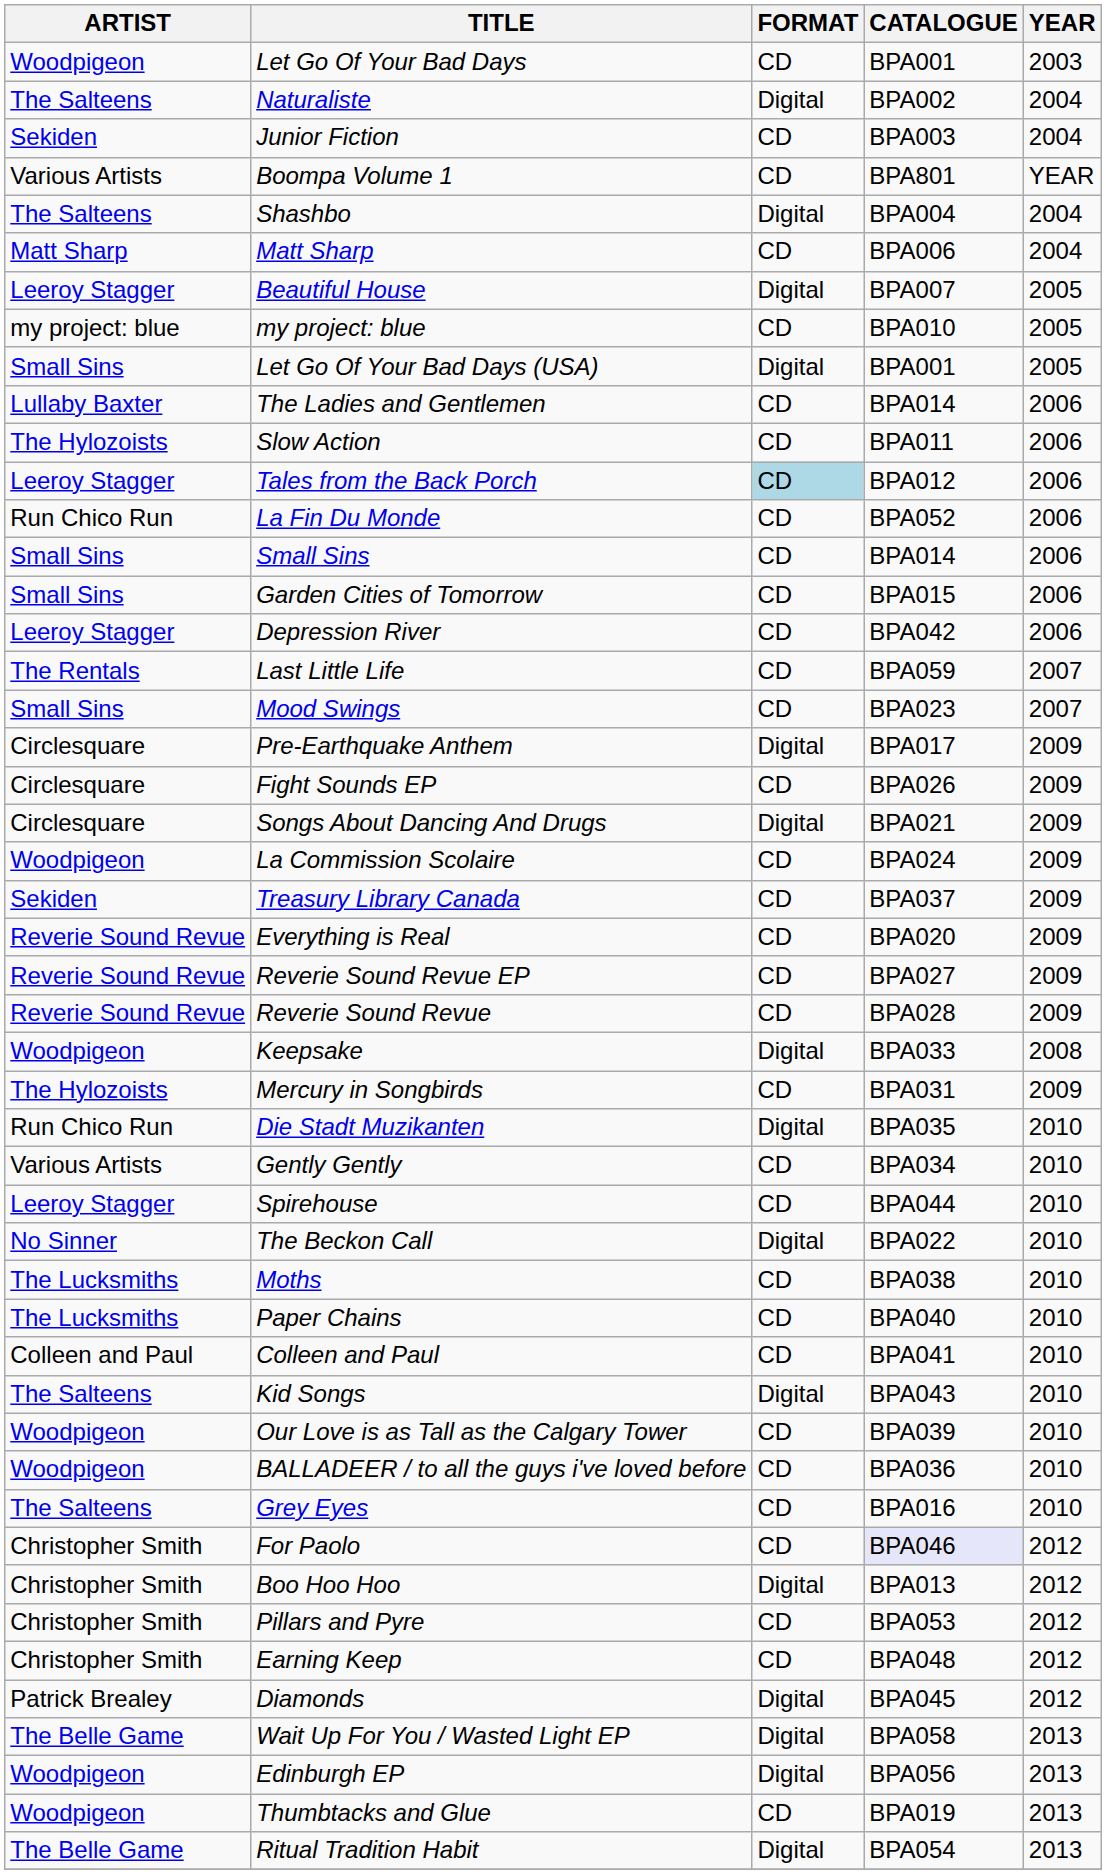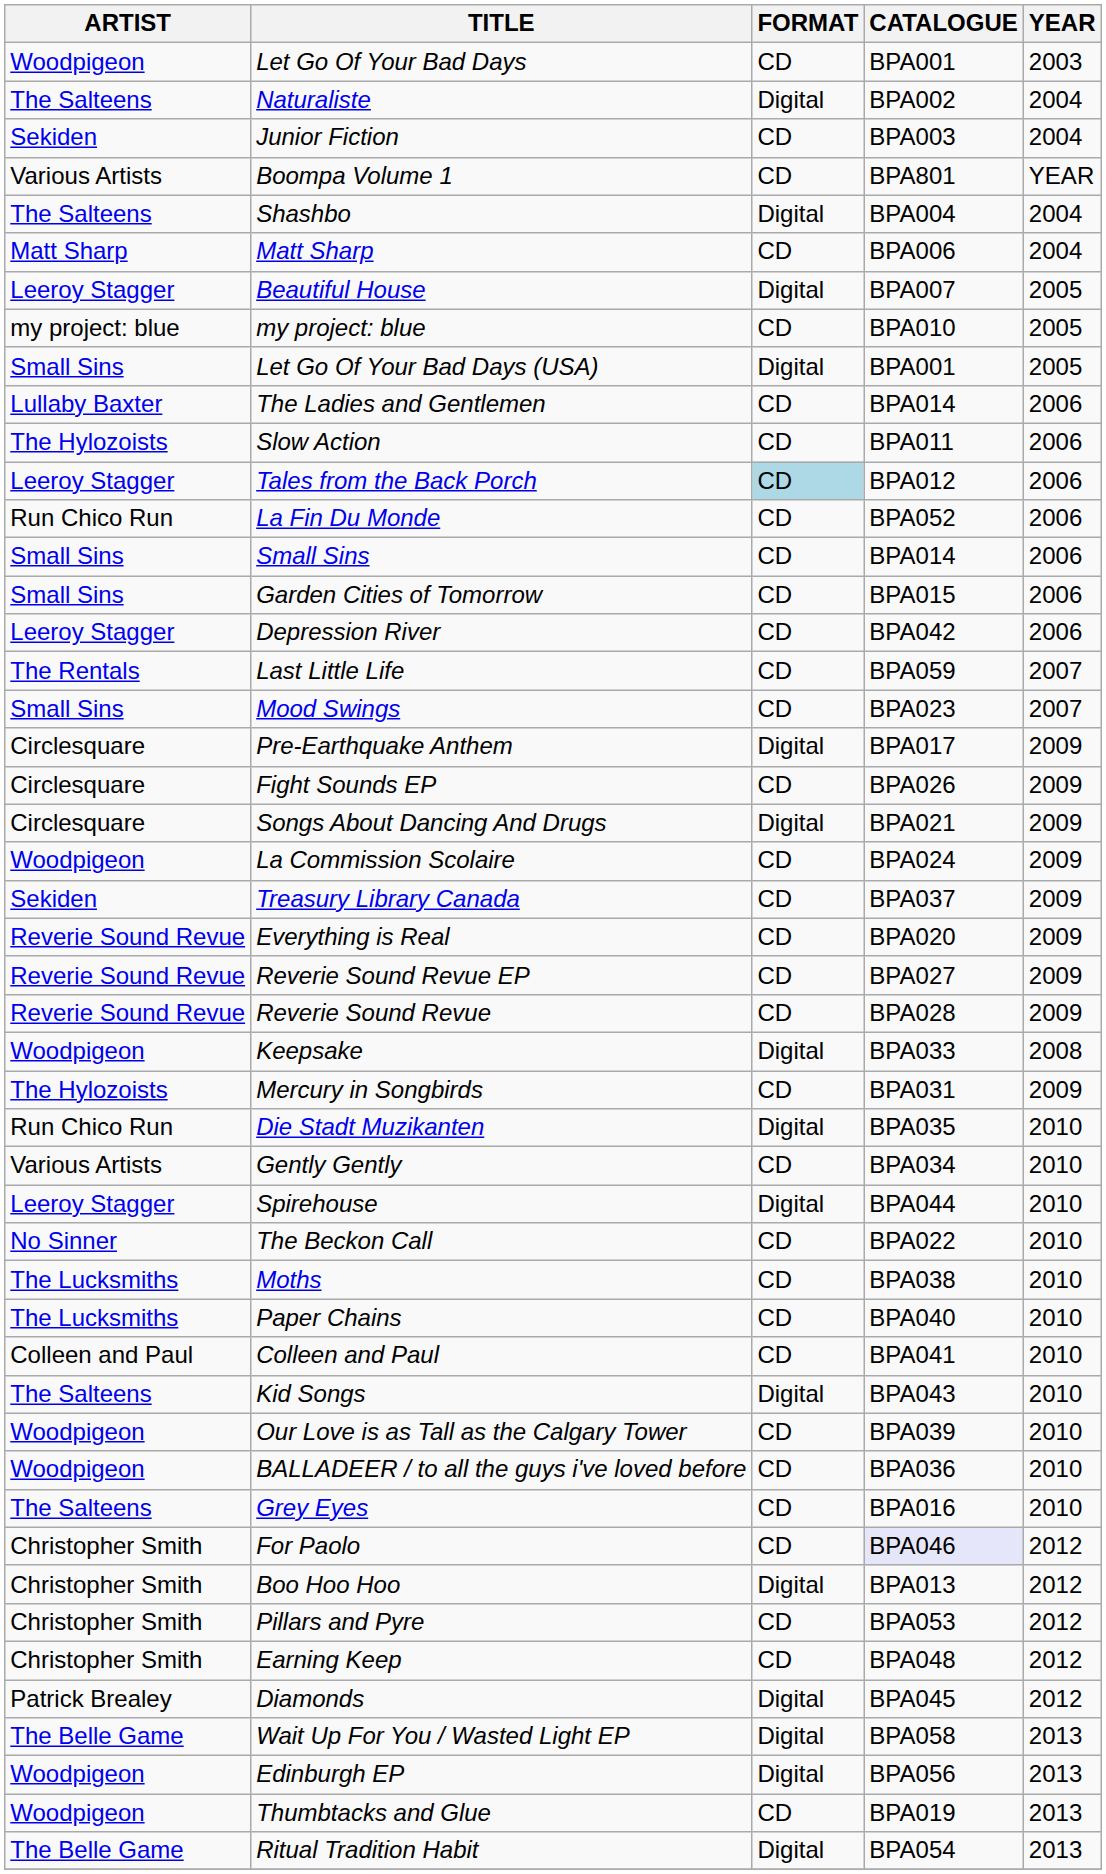 <table class="wikitable">
 <tr>
 <th>ARTIST</th>
 <th>TITLE</th>
 <th>FORMAT</th>
 <th>CATALOGUE</th>
 <th>YEAR</th>
 </tr>
 <tr>
 <td><a href='#'>Woodpigeon</a></td>
 <td><em>Let Go Of Your Bad Days</em></td>
 <td>CD</td>
 <td>BPA001</td>
 <td>2003</td>
 </tr>
 <tr>
 <td><a href='#'>The Salteens</a></td>
 <td><em><a href='#'>Naturaliste</a></em></td>
 <td>Digital</td>
 <td>BPA002</td>
 <td>2004</td>
 </tr>
 <tr>
 <td><a href='#'>Sekiden</a></td>
 <td><em>Junior Fiction</em></td>
 <td>CD</td>
 <td>BPA003</td>
 <td>2004</td>
 </tr>
 <tr>
 <td>Various Artists</td>
 <td><em>Boompa Volume 1</em></td>
 <td>CD</td>
 <td>BPA801</td>
 <td>YEAR</td>
 </tr>
 <tr>
 <td><a href='#'>The Salteens</a></td>
 <td><em>Shashbo</em></td>
 <td>Digital</td>
 <td>BPA004</td>
 <td>2004</td>
 </tr>
 <tr>
 <td><a href='#'>Matt Sharp</a></td>
 <td><em><a href='#'>Matt Sharp</a></em></td>
 <td>CD</td>
 <td>BPA006</td>
 <td>2004</td>
 </tr>
 <tr>
 <td><a href='#'>Leeroy Stagger</a></td>
 <td><em><a href='#'>Beautiful House</a></em></td>
 <td>Digital</td>
 <td>BPA007</td>
 <td>2005</td>
 </tr>
 <tr>
 <td>my project: blue</td>
 <td><em>my project: blue</em></td>
 <td>CD</td>
 <td>BPA010</td>
 <td>2005</td>
 </tr>
 <tr>
 <td><a href='#'>Small Sins</a></td>
 <td><em>Let Go Of Your Bad Days (USA)</em></td>
 <td>Digital</td>
 <td>BPA001</td>
 <td>2005</td>
 </tr>
 <tr>
 <td><a href='#'>Lullaby Baxter</a></td>
 <td><em>The Ladies and Gentlemen</em></td>
 <td>CD</td>
 <td>BPA014</td>
 <td>2006</td>
 </tr>
 <tr>
 <td><a href='#'>The Hylozoists</a></td>
 <td><em>Slow Action</em></td>
 <td>CD</td>
 <td>BPA011</td>
 <td>2006</td>
 </tr>
 <tr>
 <td><a href='#'>Leeroy Stagger</a></td>
 <td><em><a href='#'>Tales from the Back Porch</a></em></td>
 <td style="background: lightblue;">CD</td>
 <td>BPA012</td>
 <td>2006</td>
 </tr>
 <tr>
 <td>Run Chico Run</td>
 <td><em><a href='#'>La Fin Du Monde</a></em></td>
 <td>CD</td>
 <td>BPA052</td>
 <td>2006</td>
 </tr>
 <tr>
 <td><a href='#'>Small Sins</a></td>
 <td><em><a href='#'>Small Sins</a></em></td>
 <td>CD</td>
 <td>BPA014</td>
 <td>2006</td>
 </tr>
 <tr>
 <td><a href='#'>Small Sins</a></td>
 <td><em>Garden Cities of Tomorrow</em></td>
 <td>CD</td>
 <td>BPA015</td>
 <td>2006</td>
 </tr>
 <tr>
 <td><a href='#'>Leeroy Stagger</a></td>
 <td><em>Depression River</em></td>
 <td>CD</td>
 <td>BPA042</td>
 <td>2006</td>
 </tr>
 <tr>
 <td><a href='#'>The Rentals</a></td>
 <td><em>Last Little Life</em></td>
 <td>CD</td>
 <td>BPA059</td>
 <td>2007</td>
 </tr>
 <tr>
 <td><a href='#'>Small Sins</a></td>
 <td><em><a href='#'>Mood Swings</a></em></td>
 <td>CD</td>
 <td>BPA023</td>
 <td>2007</td>
 </tr>
 <tr>
 <td>Circlesquare</td>
 <td><em>Pre-Earthquake Anthem</em></td>
 <td>Digital</td>
 <td>BPA017</td>
 <td>2009</td>
 </tr>
 <tr>
 <td>Circlesquare</td>
 <td><em>Fight Sounds EP</em></td>
 <td>CD</td>
 <td>BPA026</td>
 <td>2009</td>
 </tr>
 <tr>
 <td>Circlesquare</td>
 <td><em>Songs About Dancing And Drugs</em></td>
 <td>Digital</td>
 <td>BPA021</td>
 <td>2009</td>
 </tr>
 <tr>
 <td><a href='#'>Woodpigeon</a></td>
 <td><em>La Commission Scolaire</em></td>
 <td>CD</td>
 <td>BPA024</td>
 <td>2009</td>
 </tr>
 <tr>
 <td><a href='#'>Sekiden</a></td>
 <td><em><a href='#'>Treasury Library Canada</a></em></td>
 <td>CD</td>
 <td>BPA037</td>
 <td>2009</td>
 </tr>
 <tr>
 <td><a href='#'>Reverie Sound Revue</a></td>
 <td><em>Everything is Real</em></td>
 <td>CD</td>
 <td>BPA020</td>
 <td>2009</td>
 </tr>
 <tr>
 <td><a href='#'>Reverie Sound Revue</a></td>
 <td><em>Reverie Sound Revue EP</em></td>
 <td>CD</td>
 <td>BPA027</td>
 <td>2009</td>
 </tr>
 <tr>
 <td><a href='#'>Reverie Sound Revue</a></td>
 <td><em>Reverie Sound Revue</em></td>
 <td>CD</td>
 <td>BPA028</td>
 <td>2009</td>
 </tr>
 <tr>
 <td><a href='#'>Woodpigeon</a></td>
 <td><em>Keepsake</em></td>
 <td>Digital</td>
 <td>BPA033</td>
 <td>2008</td>
 </tr>
 <tr>
 <td><a href='#'>The Hylozoists</a></td>
 <td><em>Mercury in Songbirds</em></td>
 <td>CD</td>
 <td>BPA031</td>
 <td>2009</td>
 </tr>
 <tr>
 <td>Run Chico Run</td>
 <td><em><a href='#'>Die Stadt Muzikanten</a></em></td>
 <td>Digital</td>
 <td>BPA035</td>
 <td>2010</td>
 </tr>
 <tr>
 <td>Various Artists</td>
 <td><em>Gently Gently</em></td>
 <td>CD</td>
 <td>BPA034</td>
 <td>2010</td>
 </tr>
 <tr>
 <td><a href='#'>Leeroy Stagger</a></td>
 <td><em>Spirehouse</em></td>
-<td>CD</td>
+<td>Digital</td>
 <td>BPA044</td>
 <td>2010</td>
 </tr>
 <tr>
 <td><a href='#'>No Sinner</a></td>
 <td><em>The Beckon Call</em></td>
-<td>Digital</td>
+<td>CD</td>
 <td>BPA022</td>
 <td>2010</td>
 </tr>
 <tr>
 <td><a href='#'>The Lucksmiths</a></td>
 <td><em><a href='#'>Moths</a></em></td>
 <td>CD</td>
 <td>BPA038</td>
 <td>2010</td>
 </tr>
 <tr>
 <td><a href='#'>The Lucksmiths</a></td>
 <td><em>Paper Chains</em></td>
 <td>CD</td>
 <td>BPA040</td>
 <td>2010</td>
 </tr>
 <tr>
 <td>Colleen and Paul</td>
 <td><em>Colleen and Paul</em></td>
 <td>CD</td>
 <td>BPA041</td>
 <td>2010</td>
 </tr>
 <tr>
 <td><a href='#'>The Salteens</a></td>
 <td><em>Kid Songs</em></td>
 <td>Digital</td>
 <td>BPA043</td>
 <td>2010</td>
 </tr>
 <tr>
 <td><a href='#'>Woodpigeon</a></td>
 <td><em>Our Love is as Tall as the Calgary Tower</em></td>
 <td>CD</td>
 <td>BPA039</td>
 <td>2010</td>
 </tr>
 <tr>
 <td><a href='#'>Woodpigeon</a></td>
 <td><em>BALLADEER / to all the guys i've loved before</em></td>
 <td>CD</td>
 <td>BPA036</td>
 <td>2010</td>
 </tr>
 <tr>
 <td><a href='#'>The Salteens</a></td>
 <td><em><a href='#'>Grey Eyes</a></em></td>
 <td>CD</td>
 <td>BPA016</td>
 <td>2010</td>
 </tr>
 <tr>
 <td>Christopher Smith</td>
 <td><em>For Paolo</em></td>
 <td>CD</td>
 <td style="background: lavender;">BPA046</td>
 <td>2012</td>
 </tr>
 <tr>
 <td>Christopher Smith</td>
 <td><em>Boo Hoo Hoo</em></td>
 <td>Digital</td>
 <td>BPA013</td>
 <td>2012</td>
 </tr>
 <tr>
 <td>Christopher Smith</td>
 <td><em>Pillars and Pyre</em></td>
 <td>CD</td>
 <td>BPA053</td>
 <td>2012</td>
 </tr>
 <tr>
 <td>Christopher Smith</td>
 <td><em>Earning Keep</em></td>
 <td>CD</td>
 <td>BPA048</td>
 <td>2012</td>
 </tr>
 <tr>
 <td>Patrick Brealey</td>
 <td><em>Diamonds</em></td>
 <td>Digital</td>
 <td>BPA045</td>
 <td>2012</td>
 </tr>
 <tr>
 <td><a href='#'>The Belle Game</a></td>
 <td><em>Wait Up For You / Wasted Light EP</em></td>
 <td>Digital</td>
 <td>BPA058</td>
 <td>2013</td>
 </tr>
 <tr>
 <td><a href='#'>Woodpigeon</a></td>
 <td><em>Edinburgh EP</em></td>
 <td>Digital</td>
 <td>BPA056</td>
 <td>2013</td>
 </tr>
 <tr>
 <td><a href='#'>Woodpigeon</a></td>
 <td><em>Thumbtacks and Glue</em></td>
 <td>CD</td>
 <td>BPA019</td>
 <td>2013</td>
 </tr>
 <tr>
 <td><a href='#'>The Belle Game</a></td>
 <td><em>Ritual Tradition Habit</em></td>
 <td>Digital</td>
 <td>BPA054</td>
 <td>2013</td>
 </tr>
 <tr>
 </tr>
 </table>
